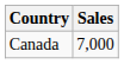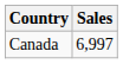 <table class="wikitable">
 <tr>
 <th>Country</th>
 <th>Sales</th>
 </tr>
 <tr>
 <td>Canada</td>
-<td style="text-align:center;">7,000</td>
+<td style="text-align:center;">6,997</td>
 </tr>
 </table>
